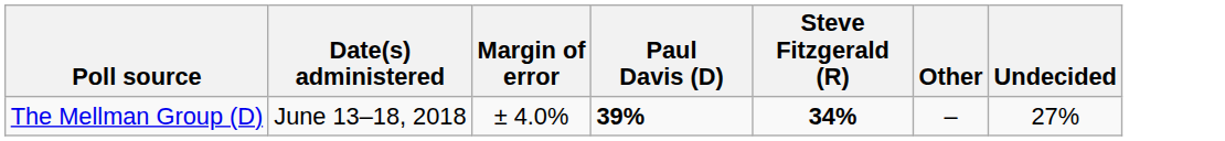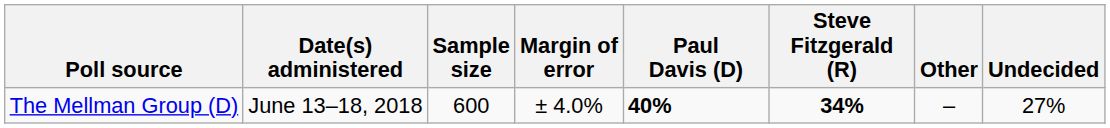 <table class="wikitable">
 <tr valign= bottom>
 <th>Poll source</th>
 <th>Date(s)<br>administered</th>
+<th>Sample<br>size</th>
 <th>Margin of<br>error</th>
 <th style="width:100px;">Paul<br>Davis (D)</th>
 <th style="width:100px;">Steve<br>Fitzgerald (R)</th>
 <th>Other</th>
 <th>Undecided</th>
 </tr>
 <tr>
 <td><a href='#'>The Mellman Group (D)</a></td>
 <td align=center>June 13–18, 2018</td>
+<td align=center>600</td>
 <td align=center>± 4.0%</td>
-<td><strong>39%</strong></td>
+<td><strong>40%</strong></td>
 <td align=center><strong>34%</strong></td>
 <td align=center>–</td>
 <td align=center>27%</td>
 </tr>
 </table>
